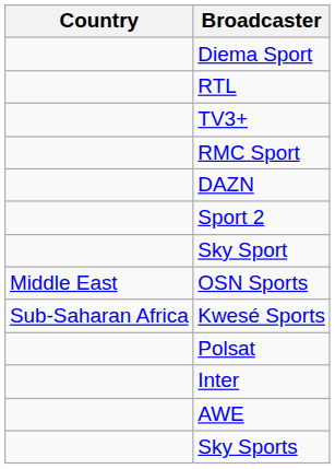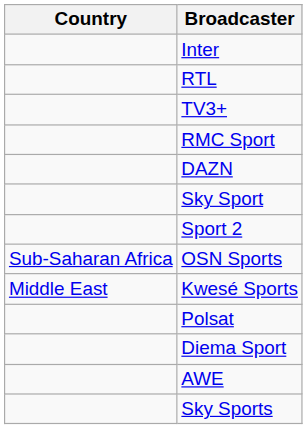 <table class="wikitable">
 <tr>
 <th align=center>Country</th>
 <th align=center>Broadcaster</th>
 </tr>
 <tr>
 <td></td>
-<td><a href='#'>Diema Sport</a></td>
+<td><a href='#'>Inter</a></td>
 </tr>
 <tr>
 <td></td>
 <td><a href='#'>RTL</a></td>
 </tr>
 <tr>
 <td></td>
 <td><a href='#'>TV3+</a></td>
 </tr>
 <tr>
 <td></td>
 <td><a href='#'>RMC Sport</a></td>
 </tr>
 <tr>
 <td></td>
 <td><a href='#'>DAZN</a></td>
 </tr>
 <tr>
 <td></td>
+<td><a href='#'>Sky Sport</a></td>
+</tr>
+<tr>
+<td></td>
 <td><a href='#'>Sport 2</a></td>
 </tr>
 <tr>
-<td></td>
-<td><a href='#'>Sky Sport</a></td>
+<td><a href='#'>Sub-Saharan Africa</a></td>
+<td><a href='#'>OSN Sports</a></td>
 </tr>
 <tr>
 <td><a href='#'>Middle East</a></td>
-<td><a href='#'>OSN Sports</a></td>
-</tr>
-<tr>
-<td><a href='#'>Sub-Saharan Africa</a></td>
 <td><a href='#'>Kwesé Sports</a></td>
 </tr>
 <tr>
 <td></td>
 <td><a href='#'>Polsat</a></td>
 </tr>
 <tr>
 <td></td>
-<td><a href='#'>Inter</a></td>
+<td><a href='#'>Diema Sport</a></td>
 </tr>
 <tr>
 <td></td>
 <td><a href='#'>AWE</a></td>
 </tr>
 <tr>
 <td></td>
 <td><a href='#'>Sky Sports</a></td>
 </tr>
 </table>
